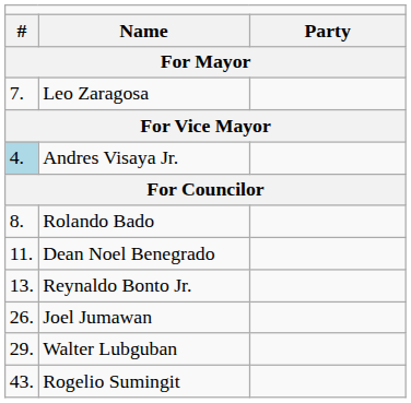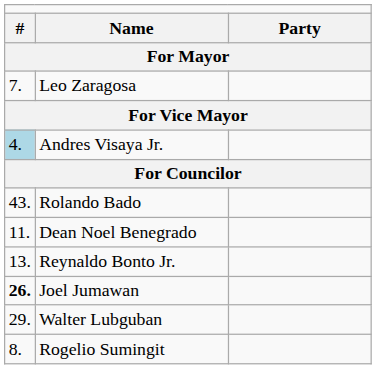 <table class=wikitable style="font-size:90%">
 <tr>
 <td colspan=4 bgcolor=></td>
 </tr>
 <tr>
 <th>#</th>
 <th width=150px>Name</th>
 <th colspan=2 width=110px>Party</th>
 </tr>
 <tr>
 <th colspan=5>For Mayor</th>
 </tr>
 <tr>
 <td>7.</td>
 <td>Leo Zaragosa</td>
 <td></td>
 </tr>
 <tr>
 <th colspan=5>For Vice Mayor</th>
 </tr>
 <tr>
 <td style="background: lightblue;">4.</td>
 <td>Andres Visaya Jr.</td>
 <td></td>
 </tr>
 <tr>
 <th colspan=5>For Councilor</th>
 </tr>
 <tr>
-<td>8.</td>
+<td>43.</td>
 <td>Rolando Bado</td>
 <td></td>
 </tr>
 <tr>
 <td>11.</td>
 <td>Dean Noel Benegrado</td>
 <td></td>
 </tr>
 <tr>
 <td>13.</td>
 <td>Reynaldo Bonto Jr.</td>
 <td></td>
 </tr>
 <tr>
-<td>26.</td>
+<td><strong>26.</strong></td>
 <td>Joel Jumawan</td>
 <td></td>
 </tr>
 <tr>
 <td>29.</td>
 <td>Walter Lubguban</td>
 <td></td>
 </tr>
 <tr>
-<td>43.</td>
+<td>8.</td>
 <td>Rogelio Sumingit</td>
 <td></td>
 </tr>
 </table>
